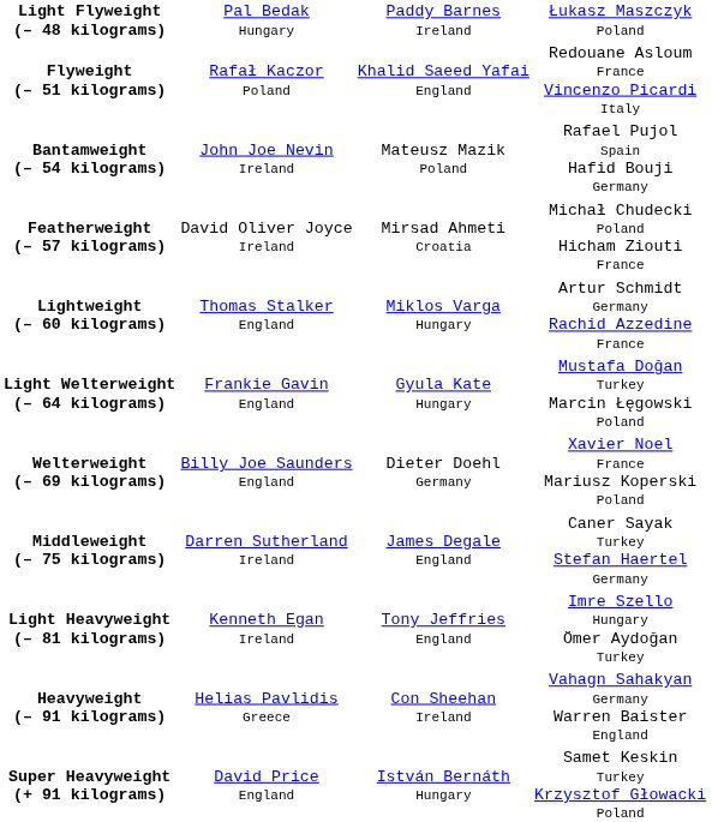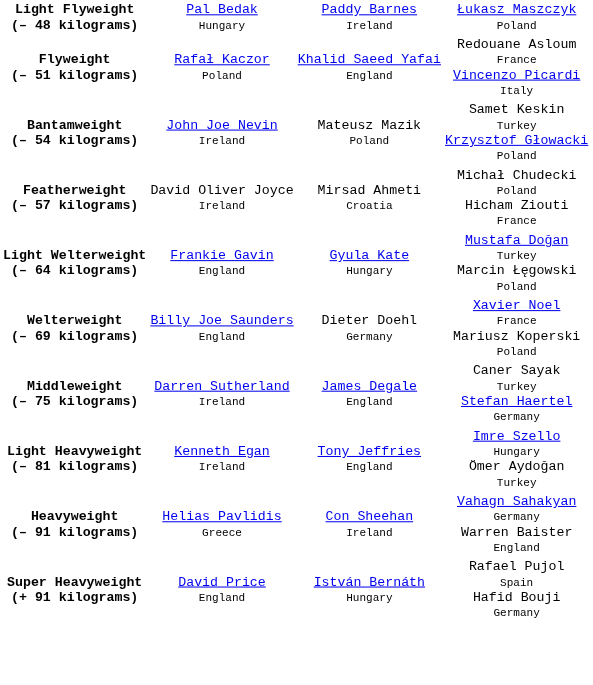 <table>
 <tr align="center">
 <td><strong>Light Flyweight<br>(– 48 kilograms)</strong></td>
 <td> <a href='#'>Pal Bedak</a><br><small>Hungary</small></td>
 <td> <a href='#'>Paddy Barnes</a><br><small>Ireland</small></td>
 <td> <a href='#'>Łukasz Maszczyk</a><br><small>Poland</small></td>
 </tr>
 <tr align="center">
 <td><strong>Flyweight<br>(– 51 kilograms)</strong></td>
 <td> <a href='#'>Rafał Kaczor</a><br><small>Poland</small></td>
 <td> <a href='#'>Khalid Saeed Yafai</a><br><small>England</small></td>
 <td> Redouane Asloum<br><small>France</small><br> <a href='#'>Vincenzo Picardi</a><br><small>Italy</small></td>
 </tr>
 <tr align="center">
 <td><strong>Bantamweight<br>(– 54 kilograms)</strong></td>
 <td> <a href='#'>John Joe Nevin</a><br><small>Ireland</small></td>
 <td> Mateusz Mazik<br><small>Poland</small></td>
-<td> Rafael Pujol<br><small>Spain</small><br> Hafid Bouji<br><small>Germany</small></td>
+<td> Samet Keskin<br><small>Turkey</small><br> <a href='#'>Krzysztof Głowacki</a><br><small>Poland</small></td>
 </tr>
 <tr align="center">
 <td><strong>Featherweight<br>(– 57 kilograms)</strong></td>
 <td> David Oliver Joyce<br><small>Ireland</small></td>
 <td> Mirsad Ahmeti<br><small>Croatia</small></td>
 <td> Michał Chudecki<br><small>Poland</small><br> Hicham Ziouti<br><small>France</small></td>
-</tr>
-<tr align="center">
-<td><strong>Lightweight<br>(– 60 kilograms)</strong></td>
-<td> <a href='#'>Thomas Stalker</a><br><small>England</small></td>
-<td> <a href='#'>Miklos Varga</a><br><small>Hungary</small></td>
-<td> Artur Schmidt<br><small>Germany</small><br> <a href='#'>Rachid Azzedine</a><br><small>France</small></td>
 </tr>
 <tr align="center">
 <td><strong>Light Welterweight<br>(– 64 kilograms)</strong></td>
 <td> <a href='#'>Frankie Gavin</a><br><small>England</small></td>
 <td> <a href='#'>Gyula Kate</a><br><small>Hungary</small></td>
 <td> <a href='#'>Mustafa Doğan</a><br><small>Turkey</small><br> Marcin Łęgowski<br><small>Poland</small></td>
 </tr>
 <tr align="center">
 <td><strong>Welterweight<br>(– 69 kilograms)</strong></td>
 <td> <a href='#'>Billy Joe Saunders</a><br><small>England</small></td>
 <td> Dieter Doehl<br><small>Germany</small></td>
 <td> <a href='#'>Xavier Noel</a><br><small>France</small><br> Mariusz Koperski<br><small>Poland</small></td>
 </tr>
 <tr align="center">
 <td><strong>Middleweight<br>(– 75 kilograms)</strong></td>
 <td> <a href='#'>Darren Sutherland</a><br><small>Ireland</small></td>
 <td> <a href='#'>James Degale</a><br><small>England</small></td>
 <td> Caner Sayak<br><small>Turkey</small><br> <a href='#'>Stefan Haertel</a><br><small>Germany</small></td>
 </tr>
 <tr align="center">
 <td><strong>Light Heavyweight<br>(– 81 kilograms)</strong></td>
 <td> <a href='#'>Kenneth Egan</a><br><small>Ireland</small></td>
 <td> <a href='#'>Tony Jeffries</a><br><small>England</small></td>
 <td> <a href='#'>Imre Szello</a><br><small>Hungary</small><br> Ömer Aydoğan<br><small>Turkey</small></td>
 </tr>
 <tr align="center">
 <td><strong>Heavyweight<br>(– 91 kilograms)</strong></td>
 <td> <a href='#'>Helias Pavlidis</a><br><small>Greece</small></td>
 <td> <a href='#'>Con Sheehan</a><br><small>Ireland</small></td>
 <td> <a href='#'>Vahagn Sahakyan</a><br><small>Germany</small><br> Warren Baister<br><small>England</small></td>
 </tr>
 <tr align="center">
 <td><strong>Super Heavyweight<br>(+ 91 kilograms)</strong></td>
 <td> <a href='#'>David Price</a><br><small>England</small></td>
 <td> <a href='#'>István Bernáth</a><br><small>Hungary</small></td>
-<td> Samet Keskin<br><small>Turkey</small><br> <a href='#'>Krzysztof Głowacki</a><br><small>Poland</small></td>
+<td> Rafael Pujol<br><small>Spain</small><br> Hafid Bouji<br><small>Germany</small></td>
 </tr>
 </table>
